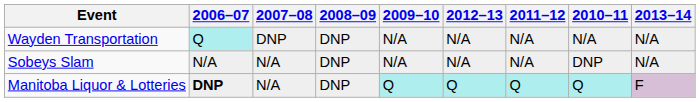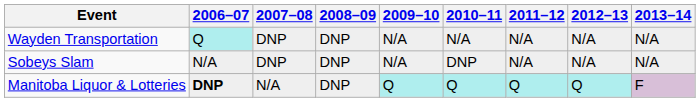 <table class="wikitable" border="1">
 <tr>
 <th>Event</th>
 <th><a href='#'>2006–07</a></th>
 <th><a href='#'>2007–08</a></th>
 <th><a href='#'>2008–09</a></th>
 <th><a href='#'>2009–10</a></th>
+<th><a href='#'>2010–11</a></th>
+<th><a href='#'>2011–12</a></th>
 <th><a href='#'>2012–13</a></th>
-<th><a href='#'>2011–12</a></th>
-<th><a href='#'>2010–11</a></th>
 <th><a href='#'>2013–14</a></th>
 </tr>
 <tr>
 <td><a href='#'>Wayden Transportation</a></td>
 <td style="background:#afeeee;">Q</td>
 <td style="background:#EFEFEF;">DNP</td>
 <td style="background:#EFEFEF;">DNP</td>
 <td style="background:#EFEFEF;">N/A</td>
 <td style="background:#EFEFEF;">N/A</td>
 <td style="background:#EFEFEF;">N/A</td>
 <td style="background:#EFEFEF;">N/A</td>
 <td style="background:#EFEFEF;">N/A</td>
 </tr>
 <tr>
 <td><a href='#'>Sobeys Slam</a></td>
 <td style="background:#EFEFEF;">N/A</td>
+<td style="background:#EFEFEF;">DNP</td>
+<td style="background:#EFEFEF;">DNP</td>
 <td style="background:#EFEFEF;">N/A</td>
 <td style="background:#EFEFEF;">DNP</td>
 <td style="background:#EFEFEF;">N/A</td>
 <td style="background:#EFEFEF;">N/A</td>
-<td style="background:#EFEFEF;">N/A</td>
-<td style="background:#EFEFEF;">DNP</td>
 <td style="background:#EFEFEF;">N/A</td>
 </tr>
 <tr>
 <td><a href='#'>Manitoba Liquor & Lotteries</a></td>
 <td style="background:#EFEFEF;"><strong>DNP</strong></td>
 <td style="background:#EFEFEF;">N/A</td>
 <td style="background:#EFEFEF;">DNP</td>
 <td style="background:#afeeee;">Q</td>
 <td style="background:#afeeee;">Q</td>
 <td style="background:#afeeee;">Q</td>
 <td style="background:#afeeee;">Q</td>
 <td style="background:thistle;">F</td>
 </tr>
 </table>
